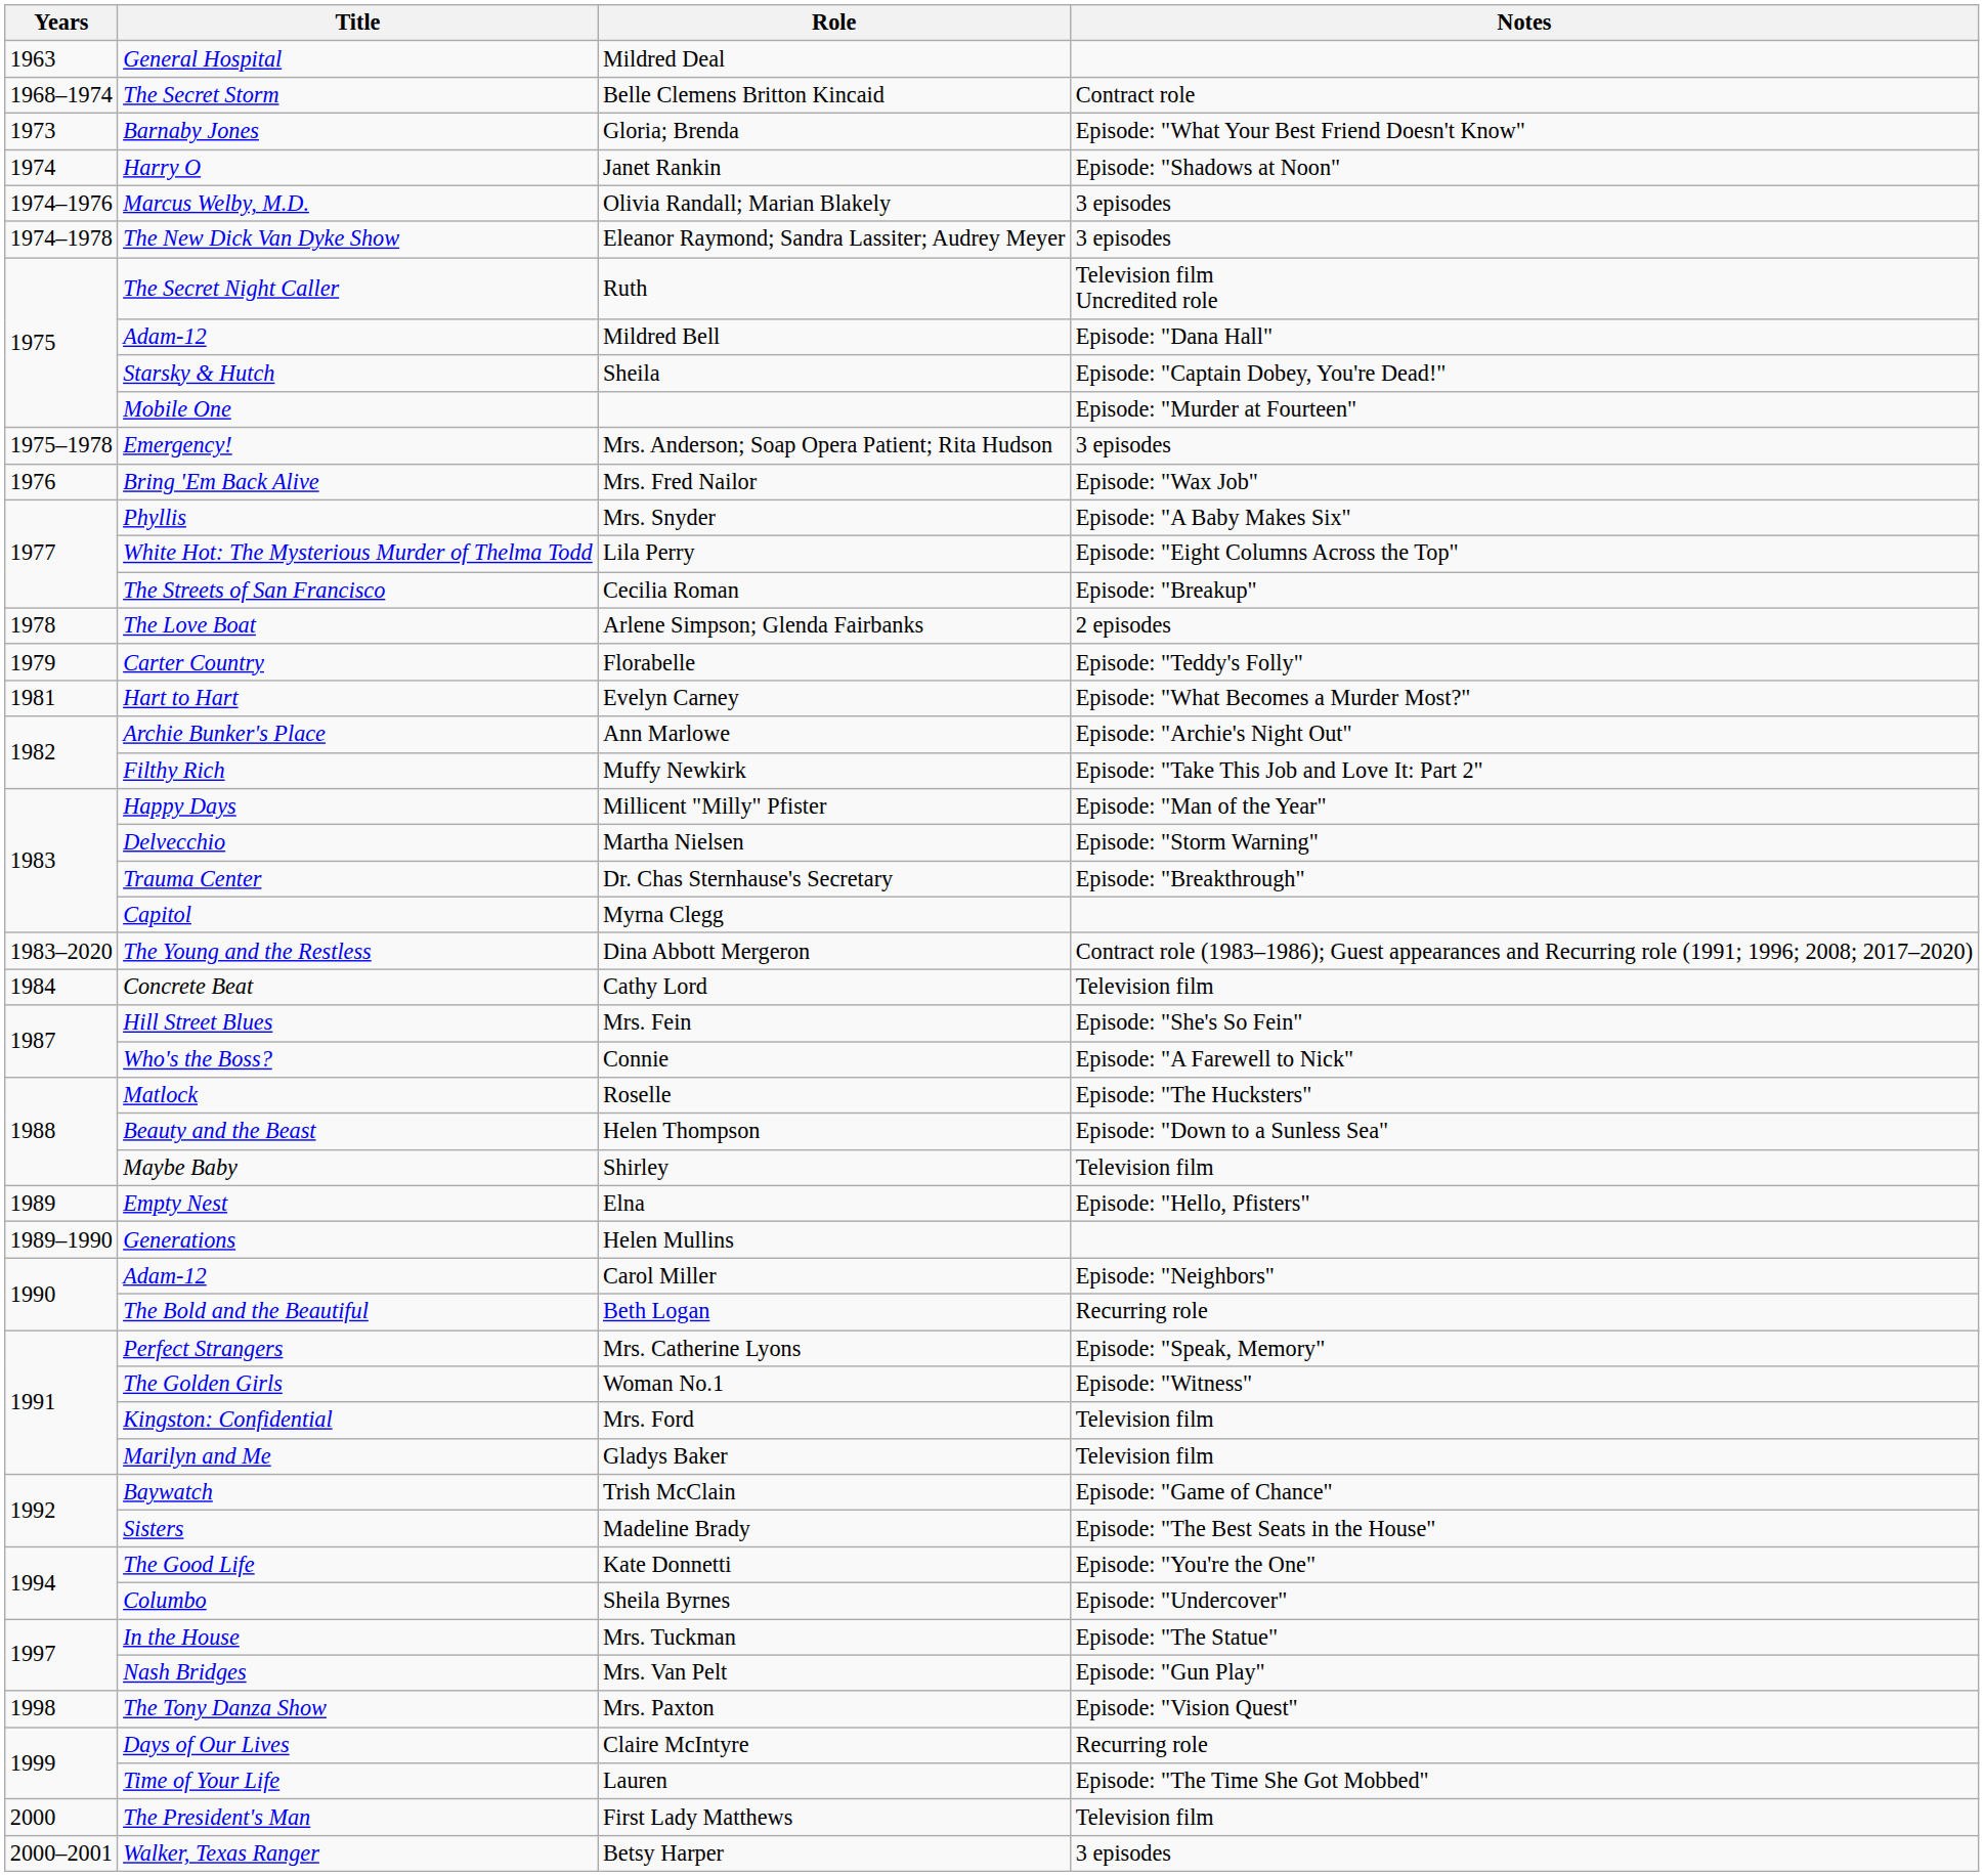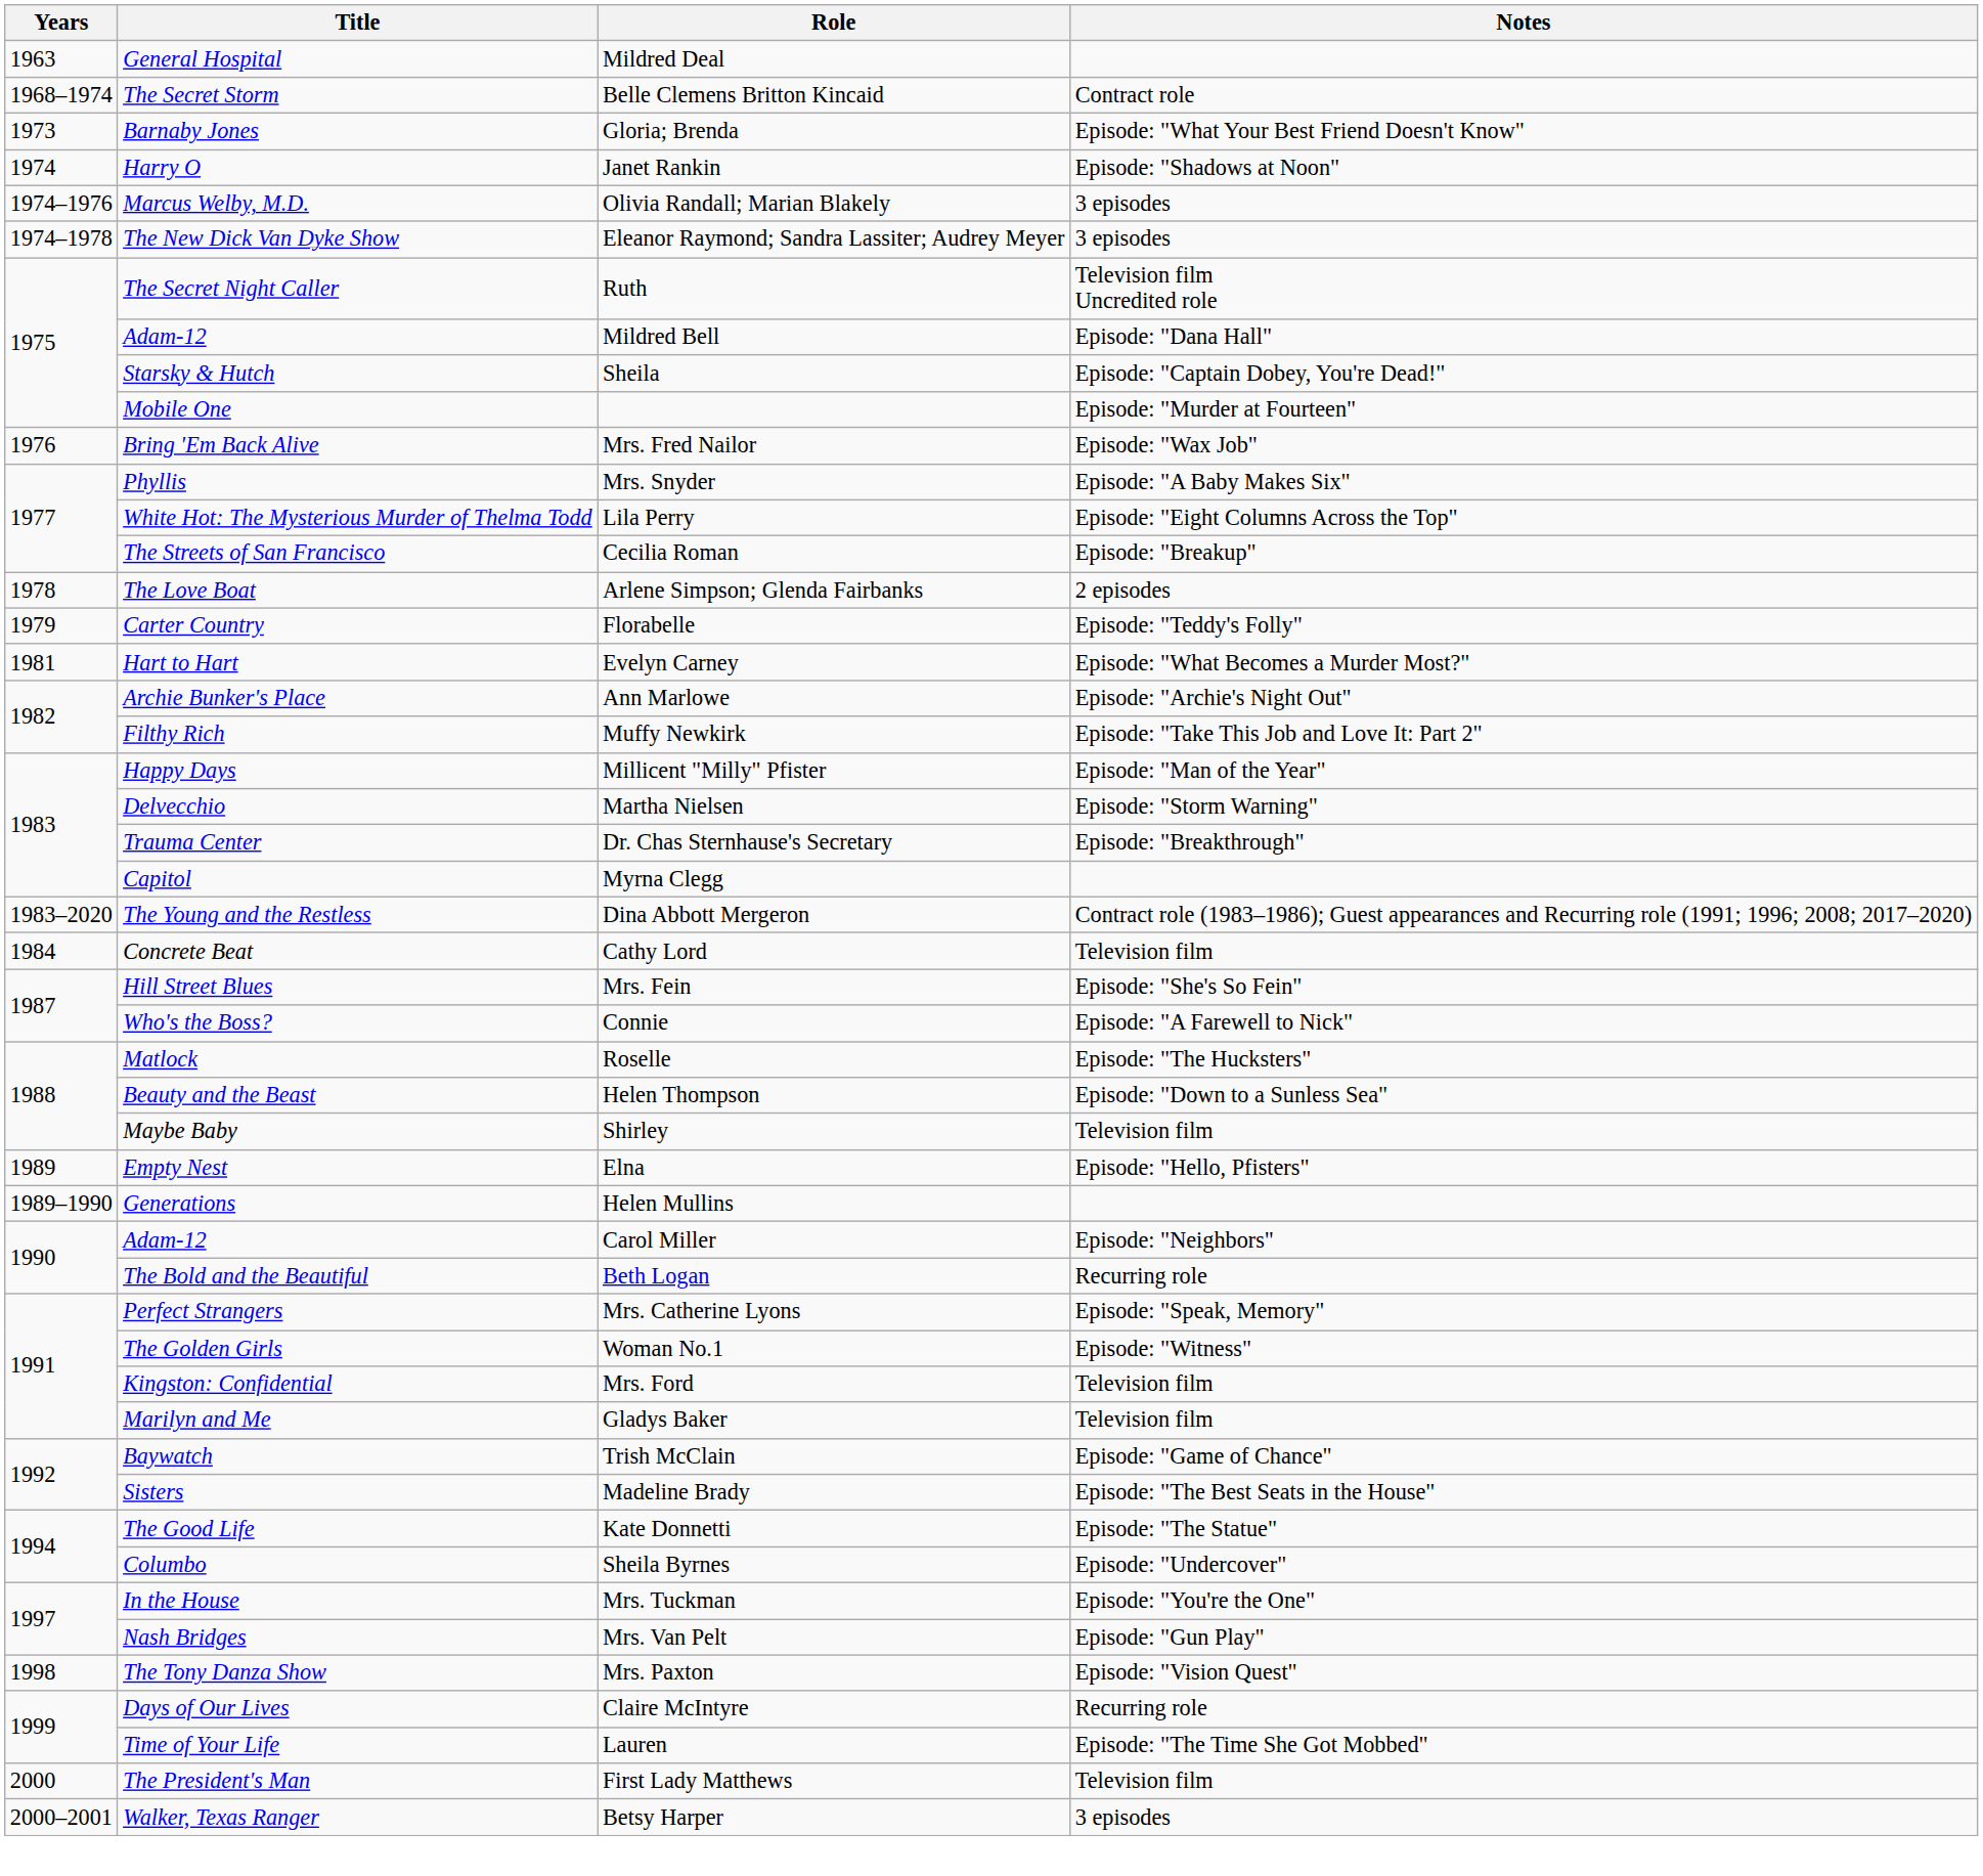 <table class="wikitable sortable">
 <tr>
 <th>Years</th>
 <th>Title</th>
 <th>Role</th>
 <th class="unsortable">Notes</th>
 </tr>
 <tr>
 <td>1963</td>
 <td><em><a href='#'>General Hospital</a></em></td>
 <td>Mildred Deal</td>
 <td></td>
 </tr>
 <tr>
 <td>1968–1974</td>
 <td><em><a href='#'>The Secret Storm</a></em></td>
 <td>Belle Clemens Britton Kincaid</td>
 <td>Contract role</td>
 </tr>
 <tr>
 <td>1973</td>
 <td><em><a href='#'>Barnaby Jones</a></em></td>
 <td>Gloria; Brenda</td>
 <td>Episode: "What Your Best Friend Doesn't Know"</td>
 </tr>
 <tr>
 <td>1974</td>
 <td><em><a href='#'>Harry O</a></em></td>
 <td>Janet Rankin</td>
 <td>Episode: "Shadows at Noon"</td>
 </tr>
 <tr>
 <td>1974–1976</td>
 <td><em><a href='#'>Marcus Welby, M.D.</a></em></td>
 <td>Olivia Randall; Marian Blakely</td>
 <td>3 episodes</td>
 </tr>
 <tr>
 <td>1974–1978</td>
 <td><em><a href='#'>The New Dick Van Dyke Show</a></em></td>
 <td>Eleanor Raymond; Sandra Lassiter; Audrey Meyer</td>
 <td>3 episodes</td>
 </tr>
 <tr>
 <td rowspan="4">1975</td>
 <td><em><a href='#'>The Secret Night Caller</a></em></td>
 <td>Ruth</td>
 <td>Television film<br>Uncredited role</td>
 </tr>
 <tr>
 <td><em><a href='#'>Adam-12</a></em></td>
 <td>Mildred Bell</td>
 <td>Episode: "Dana Hall"</td>
 </tr>
 <tr>
 <td><em><a href='#'>Starsky & Hutch</a></em></td>
 <td>Sheila</td>
 <td>Episode: "Captain Dobey, You're Dead!"</td>
 </tr>
 <tr>
 <td><em><a href='#'>Mobile One</a></em></td>
 <td></td>
 <td>Episode: "Murder at Fourteen"</td>
-</tr>
-<tr>
-<td>1975–1978</td>
-<td><em><a href='#'>Emergency!</a></em></td>
-<td>Mrs. Anderson; Soap Opera Patient; Rita Hudson</td>
-<td>3 episodes</td>
 </tr>
 <tr>
 <td>1976</td>
 <td><em><a href='#'>Bring 'Em Back Alive</a></em></td>
 <td>Mrs. Fred Nailor</td>
 <td>Episode: "Wax Job"</td>
 </tr>
 <tr>
 <td rowspan="3">1977</td>
 <td><em><a href='#'>Phyllis</a></em></td>
 <td>Mrs. Snyder</td>
 <td>Episode: "A Baby Makes Six"</td>
 </tr>
 <tr>
 <td><em><a href='#'>White Hot: The Mysterious Murder of Thelma Todd</a></em></td>
 <td>Lila Perry</td>
 <td>Episode: "Eight Columns Across the Top"</td>
 </tr>
 <tr>
 <td><em><a href='#'>The Streets of San Francisco</a></em></td>
 <td>Cecilia Roman</td>
 <td>Episode: "Breakup"</td>
 </tr>
 <tr>
 <td>1978</td>
 <td><em><a href='#'>The Love Boat</a></em></td>
 <td>Arlene Simpson; Glenda Fairbanks</td>
 <td>2 episodes</td>
 </tr>
 <tr>
 <td>1979</td>
 <td><em><a href='#'>Carter Country</a></em></td>
 <td>Florabelle</td>
 <td>Episode: "Teddy's Folly"</td>
 </tr>
 <tr>
 <td>1981</td>
 <td><em><a href='#'>Hart to Hart</a></em></td>
 <td>Evelyn Carney</td>
 <td>Episode: "What Becomes a Murder Most?"</td>
 </tr>
 <tr>
 <td rowspan="2">1982</td>
 <td><em><a href='#'>Archie Bunker's Place</a></em></td>
 <td>Ann Marlowe</td>
 <td>Episode: "Archie's Night Out"</td>
 </tr>
 <tr>
 <td><em><a href='#'>Filthy Rich</a></em></td>
 <td>Muffy Newkirk</td>
 <td>Episode: "Take This Job and Love It: Part 2"</td>
 </tr>
 <tr>
 <td rowspan="4">1983</td>
 <td><em><a href='#'>Happy Days</a></em></td>
 <td>Millicent "Milly" Pfister</td>
 <td>Episode: "Man of the Year"</td>
 </tr>
 <tr>
 <td><a href='#'><em>Delvecchio</em></a></td>
 <td>Martha Nielsen</td>
 <td>Episode: "Storm Warning"</td>
 </tr>
 <tr>
 <td><em><a href='#'>Trauma Center</a></em></td>
 <td>Dr. Chas Sternhause's Secretary</td>
 <td>Episode: "Breakthrough"</td>
 </tr>
 <tr>
 <td><em><a href='#'>Capitol</a></em></td>
 <td>Myrna Clegg</td>
 <td></td>
 </tr>
 <tr>
 <td>1983–2020</td>
 <td><em><a href='#'>The Young and the Restless</a></em></td>
 <td>Dina Abbott Mergeron</td>
 <td>Contract role (1983–1986); Guest appearances and Recurring role (1991; 1996; 2008; 2017–2020)</td>
 </tr>
 <tr>
 <td>1984</td>
 <td><em>Concrete Beat</em></td>
 <td>Cathy Lord</td>
 <td>Television film</td>
 </tr>
 <tr>
 <td rowspan="2">1987</td>
 <td><em><a href='#'>Hill Street Blues</a></em></td>
 <td>Mrs. Fein</td>
 <td>Episode: "She's So Fein"</td>
 </tr>
 <tr>
 <td><em><a href='#'>Who's the Boss?</a></em></td>
 <td>Connie</td>
 <td>Episode: "A Farewell to Nick"</td>
 </tr>
 <tr>
 <td rowspan="3">1988</td>
 <td><em><a href='#'>Matlock</a></em></td>
 <td>Roselle</td>
 <td>Episode: "The Hucksters"</td>
 </tr>
 <tr>
 <td><em><a href='#'>Beauty and the Beast</a></em></td>
 <td>Helen Thompson</td>
 <td>Episode: "Down to a Sunless Sea"</td>
 </tr>
 <tr>
 <td><em>Maybe Baby</em></td>
 <td>Shirley</td>
 <td>Television film</td>
 </tr>
 <tr>
 <td>1989</td>
 <td><em><a href='#'>Empty Nest</a></em></td>
 <td>Elna</td>
 <td>Episode: "Hello, Pfisters"</td>
 </tr>
 <tr>
 <td>1989–1990</td>
 <td><em><a href='#'>Generations</a></em></td>
 <td>Helen Mullins</td>
 <td></td>
 </tr>
 <tr>
 <td rowspan="2">1990</td>
 <td><em><a href='#'>Adam-12</a></em></td>
 <td>Carol Miller</td>
 <td>Episode: "Neighbors"</td>
 </tr>
 <tr>
 <td><em><a href='#'>The Bold and the Beautiful</a></em></td>
 <td><a href='#'>Beth Logan</a></td>
 <td>Recurring role</td>
 </tr>
 <tr>
 <td rowspan="4">1991</td>
 <td><em><a href='#'>Perfect Strangers</a></em></td>
 <td>Mrs. Catherine Lyons</td>
 <td>Episode: "Speak, Memory"</td>
 </tr>
 <tr>
 <td><em><a href='#'>The Golden Girls</a></em></td>
 <td>Woman No.1</td>
 <td>Episode: "Witness"</td>
 </tr>
 <tr>
 <td><em><a href='#'>Kingston: Confidential</a></em></td>
 <td>Mrs. Ford</td>
 <td>Television film</td>
 </tr>
 <tr>
 <td><em><a href='#'>Marilyn and Me</a></em></td>
 <td>Gladys Baker</td>
 <td>Television film</td>
 </tr>
 <tr>
 <td rowspan="2">1992</td>
 <td><em><a href='#'>Baywatch</a></em></td>
 <td>Trish McClain</td>
 <td>Episode: "Game of Chance"</td>
 </tr>
 <tr>
 <td><em><a href='#'>Sisters</a></em></td>
 <td>Madeline Brady</td>
 <td>Episode: "The Best Seats in the House"</td>
 </tr>
 <tr>
 <td rowspan="2">1994</td>
 <td><em><a href='#'>The Good Life</a></em></td>
 <td>Kate Donnetti</td>
-<td>Episode: "You're the One"</td>
+<td>Episode: "The Statue"</td>
 </tr>
 <tr>
 <td><em><a href='#'>Columbo</a></em></td>
 <td>Sheila Byrnes</td>
 <td>Episode: "Undercover"</td>
 </tr>
 <tr>
 <td rowspan="2">1997</td>
 <td><em><a href='#'>In the House</a></em></td>
 <td>Mrs. Tuckman</td>
-<td>Episode: "The Statue"</td>
+<td>Episode: "You're the One"</td>
 </tr>
 <tr>
 <td><em><a href='#'>Nash Bridges</a></em></td>
 <td>Mrs. Van Pelt</td>
 <td>Episode: "Gun Play"</td>
 </tr>
 <tr>
 <td>1998</td>
 <td><em><a href='#'>The Tony Danza Show</a></em></td>
 <td>Mrs. Paxton</td>
 <td>Episode: "Vision Quest"</td>
 </tr>
 <tr>
 <td rowspan="2">1999</td>
 <td><em><a href='#'>Days of Our Lives</a></em></td>
 <td>Claire McIntyre</td>
 <td>Recurring role</td>
 </tr>
 <tr>
 <td><em><a href='#'>Time of Your Life</a></em></td>
 <td>Lauren</td>
 <td>Episode: "The Time She Got Mobbed"</td>
 </tr>
 <tr>
 <td>2000</td>
 <td><em><a href='#'>The President's Man</a></em></td>
 <td>First Lady Matthews</td>
 <td>Television film</td>
 </tr>
 <tr>
 <td>2000–2001</td>
 <td><em><a href='#'>Walker, Texas Ranger</a></em></td>
 <td>Betsy Harper</td>
 <td>3 episodes</td>
 </tr>
 </table>
